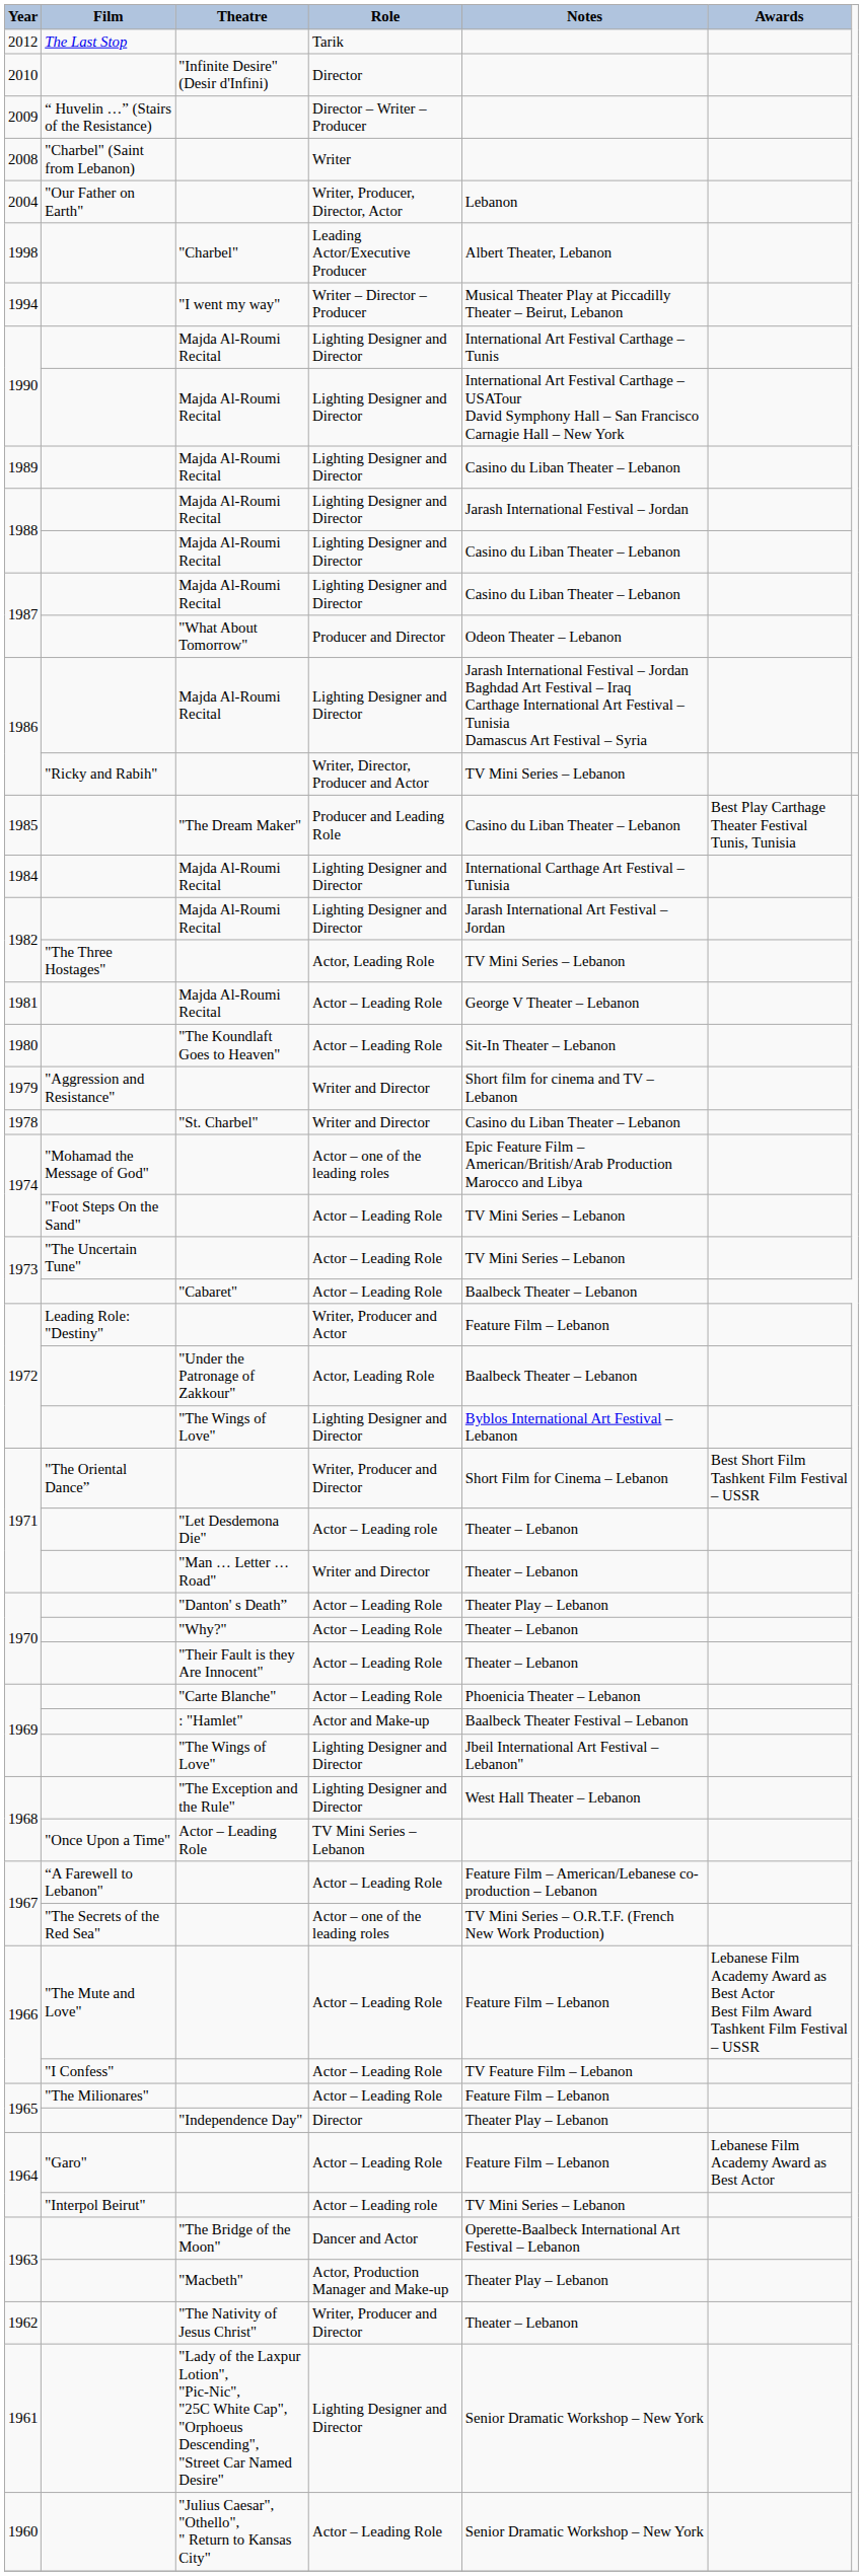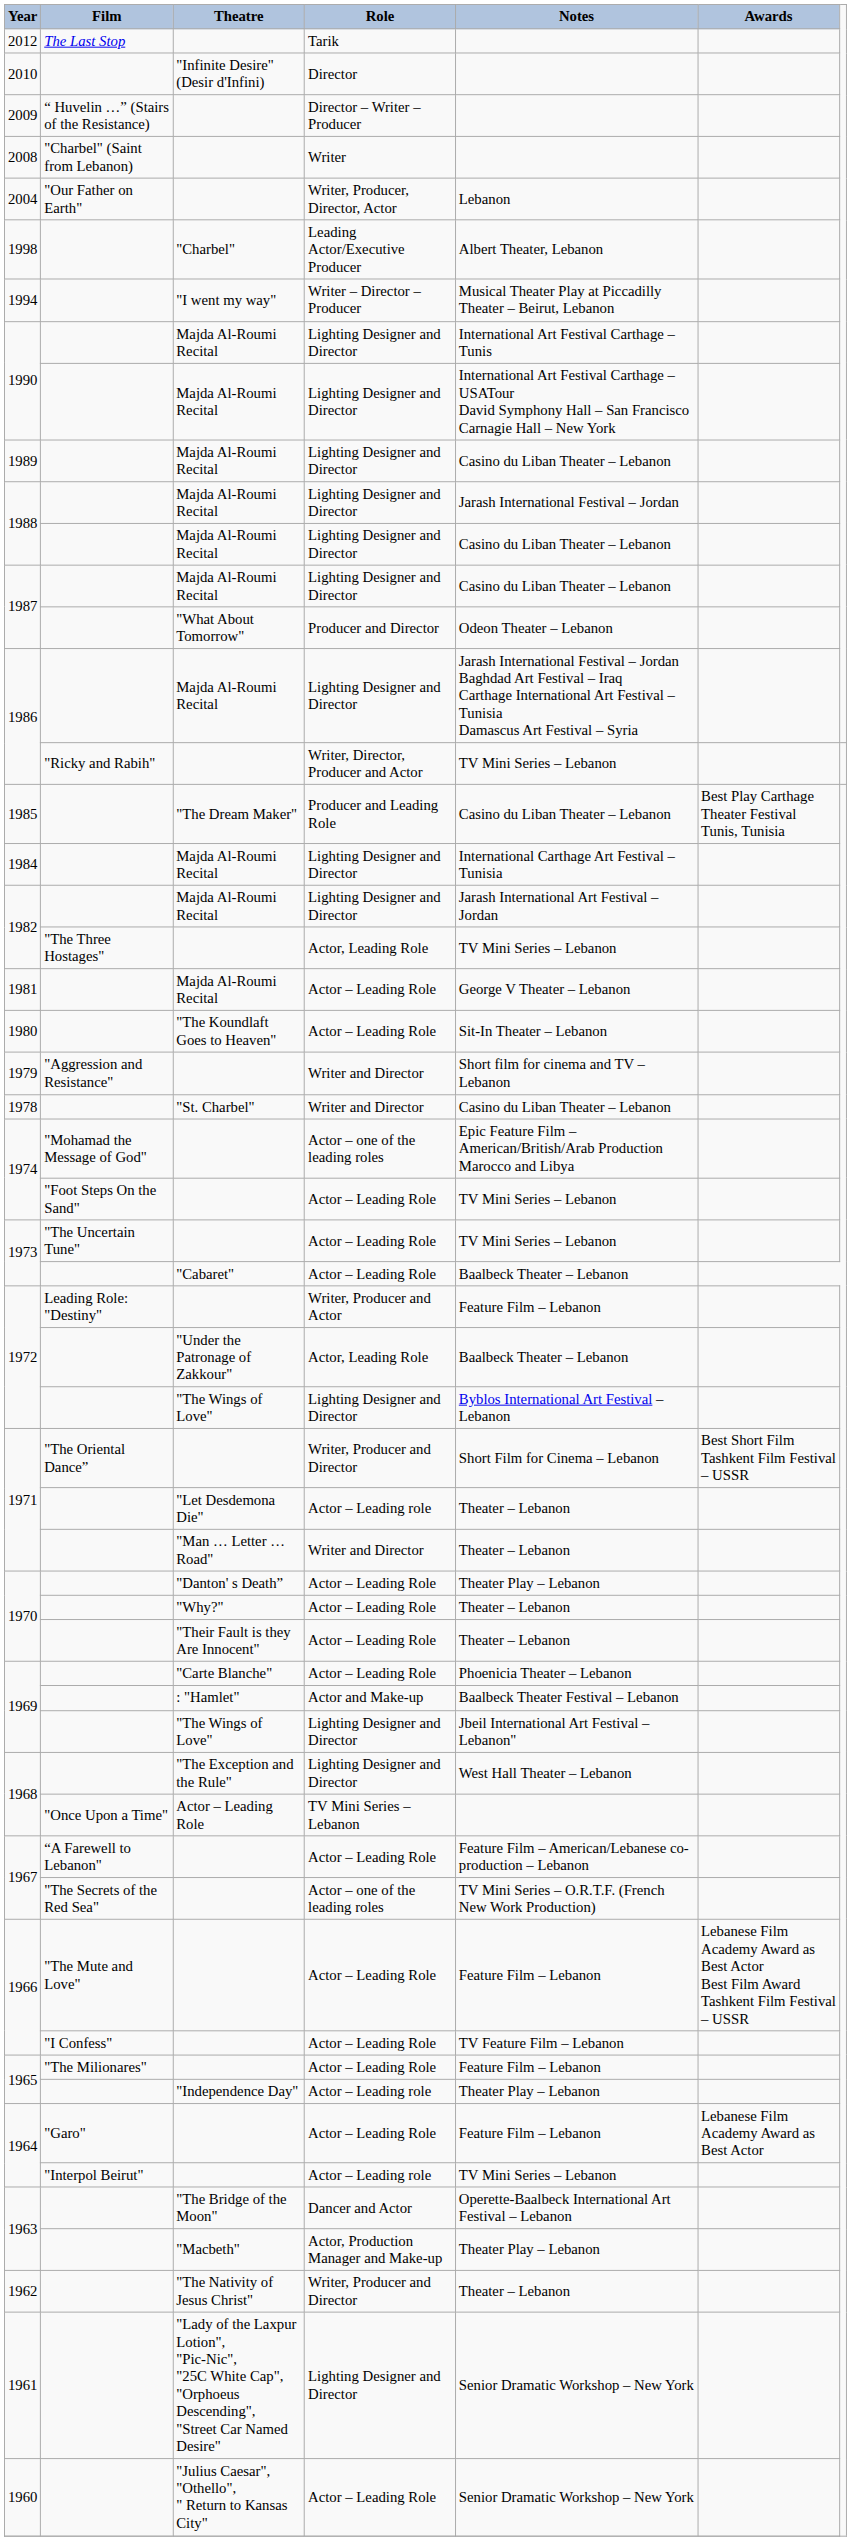 <table class="wikitable" style="font-size:95%;">
 <tr style="text-align:center;">
 <th style="background:#B0C4DE;">Year</th>
 <th style="background:#B0C4DE;">Film</th>
 <th style="background:#B0C4DE;">Theatre</th>
 <th style="background:#B0C4DE;">Role</th>
 <th style="background:#B0C4DE;">Notes</th>
 <th style="background:#B0C4DE;">Awards</th>
 </tr>
 <tr>
 <td>2012</td>
 <td><em><a href='#'>The Last Stop</a></em></td>
 <td></td>
 <td>Tarik</td>
 <td></td>
 <td></td>
 </tr>
 <tr>
 <td>2010</td>
 <td></td>
 <td>"Infinite Desire" (Desir d'Infini)</td>
 <td>Director</td>
 <td></td>
 <td></td>
 </tr>
 <tr>
 <td>2009</td>
 <td>“ Huvelin …” (Stairs of the Resistance)</td>
 <td></td>
 <td>Director – Writer – Producer</td>
 <td></td>
 <td></td>
 </tr>
 <tr>
 <td>2008</td>
 <td>"Charbel" (Saint from Lebanon)</td>
 <td></td>
 <td>Writer</td>
 <td></td>
 <td></td>
 </tr>
 <tr>
 <td>2004</td>
 <td>"Our Father on Earth"</td>
 <td></td>
 <td>Writer, Producer, Director, Actor</td>
 <td>Lebanon</td>
 <td></td>
 </tr>
 <tr>
 <td>1998</td>
 <td></td>
 <td>"Charbel"</td>
 <td>Leading Actor/Executive Producer</td>
 <td>Albert Theater, Lebanon</td>
 <td></td>
 </tr>
 <tr>
 <td>1994</td>
 <td></td>
 <td>"I went my way"</td>
 <td>Writer – Director – Producer</td>
 <td>Musical Theater Play at Piccadilly Theater – Beirut, Lebanon</td>
 <td></td>
 </tr>
 <tr>
 <td rowspan="2">1990</td>
 <td></td>
 <td>Majda Al-Roumi Recital</td>
 <td>Lighting Designer and Director</td>
 <td>International Art Festival Carthage – Tunis</td>
 <td></td>
 </tr>
 <tr>
 <td></td>
 <td>Majda Al-Roumi Recital</td>
 <td>Lighting Designer and Director</td>
 <td>International Art Festival Carthage – USATour <br> David Symphony Hall – San Francisco <br> Carnagie Hall – New York</td>
 <td></td>
 </tr>
 <tr>
 <td>1989</td>
 <td></td>
 <td>Majda Al-Roumi Recital</td>
 <td>Lighting Designer and Director</td>
 <td>Casino du Liban Theater – Lebanon</td>
 <td></td>
 </tr>
 <tr>
 <td rowspan="2">1988</td>
 <td></td>
 <td>Majda Al-Roumi Recital</td>
 <td>Lighting Designer and Director</td>
 <td>Jarash International Festival – Jordan</td>
 <td></td>
 </tr>
 <tr>
 <td></td>
 <td>Majda Al-Roumi Recital</td>
 <td>Lighting Designer and Director</td>
 <td>Casino du Liban Theater – Lebanon</td>
 <td></td>
 </tr>
 <tr>
 <td rowspan="2">1987</td>
 <td></td>
 <td>Majda Al-Roumi Recital</td>
 <td>Lighting Designer and Director</td>
 <td>Casino du Liban Theater – Lebanon</td>
 <td></td>
 </tr>
 <tr>
 <td></td>
 <td>"What About Tomorrow"</td>
 <td>Producer and Director</td>
 <td>Odeon Theater – Lebanon</td>
 <td></td>
 </tr>
 <tr>
 <td rowspan="2">1986</td>
 <td></td>
 <td>Majda Al-Roumi Recital</td>
 <td>Lighting Designer and Director</td>
 <td>Jarash International Festival – Jordan <br> Baghdad Art Festival – Iraq <br> Carthage International Art Festival – Tunisia <br> Damascus Art Festival – Syria <br></td>
 <td></td>
 </tr>
 <tr>
 <td>"Ricky and Rabih"</td>
 <td></td>
 <td>Writer, Director, Producer and Actor</td>
 <td>TV Mini Series – Lebanon</td>
 <td></td>
 <td></td>
 </tr>
 <tr>
 <td>1985</td>
 <td></td>
 <td>"The Dream Maker"</td>
 <td>Producer and Leading Role</td>
 <td>Casino du Liban Theater – Lebanon</td>
 <td>Best Play Carthage Theater Festival Tunis, Tunisia</td>
 </tr>
 <tr>
 <td>1984</td>
 <td></td>
 <td>Majda Al-Roumi Recital</td>
 <td>Lighting Designer and Director</td>
 <td>International Carthage Art Festival – Tunisia</td>
 <td></td>
 </tr>
 <tr>
 <td rowspan="2">1982</td>
 <td></td>
 <td>Majda Al-Roumi Recital</td>
 <td>Lighting Designer and Director</td>
 <td>Jarash International Art Festival – Jordan</td>
 <td></td>
 </tr>
 <tr>
 <td>"The Three Hostages"</td>
 <td></td>
 <td>Actor, Leading Role</td>
 <td>TV Mini Series – Lebanon</td>
 <td></td>
 </tr>
 <tr>
 <td>1981</td>
 <td></td>
 <td>Majda Al-Roumi Recital</td>
 <td>Actor – Leading Role</td>
 <td>George V Theater – Lebanon</td>
 <td></td>
 </tr>
 <tr>
 <td>1980</td>
 <td></td>
 <td>"The Koundlaft Goes to Heaven"</td>
 <td>Actor – Leading Role</td>
 <td>Sit-In Theater – Lebanon</td>
 <td></td>
 </tr>
 <tr>
 <td>1979</td>
 <td>"Aggression and Resistance"</td>
 <td></td>
 <td>Writer and Director</td>
 <td>Short film for cinema and TV – Lebanon</td>
 <td></td>
 </tr>
 <tr>
 <td>1978</td>
 <td></td>
 <td>"St. Charbel"</td>
 <td>Writer and Director</td>
 <td>Casino du Liban Theater – Lebanon</td>
 <td></td>
 </tr>
 <tr>
 <td rowspan="2">1974</td>
 <td>"Mohamad the Message of God"</td>
 <td></td>
 <td>Actor – one of the leading roles</td>
 <td>Epic Feature Film – American/British/Arab Production Marocco and Libya</td>
 <td></td>
 </tr>
 <tr>
 <td>"Foot Steps On the Sand"</td>
 <td></td>
 <td>Actor – Leading Role</td>
 <td>TV Mini Series – Lebanon</td>
 <td></td>
 </tr>
 <tr>
 <td rowspan="2">1973</td>
 <td>"The Uncertain Tune"</td>
 <td></td>
 <td>Actor – Leading Role</td>
 <td>TV Mini Series – Lebanon</td>
 <td></td>
 </tr>
 <tr>
 <td></td>
 <td>"Cabaret"</td>
 <td>Actor – Leading Role</td>
 <td>Baalbeck Theater – Lebanon</td>
 </tr>
 <tr>
 <td rowspan="3">1972</td>
 <td>Leading Role: "Destiny"</td>
 <td></td>
 <td>Writer, Producer and Actor</td>
 <td>Feature Film – Lebanon</td>
 <td></td>
 </tr>
 <tr>
 <td></td>
 <td>"Under the Patronage of Zakkour"</td>
 <td>Actor, Leading Role</td>
 <td>Baalbeck Theater – Lebanon</td>
 <td></td>
 </tr>
 <tr>
 <td></td>
 <td>"The Wings of Love"</td>
 <td>Lighting Designer and Director</td>
 <td><a href='#'>Byblos International Art Festival</a> – Lebanon</td>
 <td></td>
 </tr>
 <tr>
 <td rowspan="3">1971</td>
 <td>"The Oriental Dance”</td>
 <td></td>
 <td>Writer, Producer and Director</td>
 <td>Short Film for Cinema – Lebanon</td>
 <td>Best Short Film Tashkent Film Festival – USSR</td>
 </tr>
 <tr>
 <td></td>
 <td>"Let Desdemona Die"</td>
 <td>Actor – Leading role</td>
 <td>Theater – Lebanon</td>
 <td></td>
 </tr>
 <tr>
 <td></td>
 <td>"Man … Letter … Road"</td>
 <td>Writer and Director</td>
 <td>Theater – Lebanon</td>
 <td></td>
 </tr>
 <tr>
 <td rowspan="3">1970</td>
 <td></td>
 <td>"Danton' s Death”</td>
 <td>Actor – Leading Role</td>
 <td>Theater Play – Lebanon</td>
 <td></td>
 </tr>
 <tr>
 <td></td>
 <td>"Why?"</td>
 <td>Actor – Leading Role</td>
 <td>Theater – Lebanon</td>
 <td></td>
 </tr>
 <tr>
 <td></td>
 <td>"Their Fault is they Are Innocent"</td>
 <td>Actor – Leading Role</td>
 <td>Theater – Lebanon</td>
 <td></td>
 </tr>
 <tr>
 <td rowspan="3">1969</td>
 <td></td>
 <td>"Carte Blanche"</td>
 <td>Actor – Leading Role</td>
 <td>Phoenicia Theater – Lebanon</td>
 <td></td>
 </tr>
 <tr>
 <td></td>
 <td>: "Hamlet"</td>
 <td>Actor and Make-up</td>
 <td>Baalbeck Theater Festival – Lebanon</td>
 <td></td>
 </tr>
 <tr>
 <td></td>
 <td>"The Wings of Love"</td>
 <td>Lighting Designer and Director</td>
 <td>Jbeil International Art Festival – Lebanon"</td>
 <td></td>
 </tr>
 <tr>
 <td rowspan="2">1968</td>
 <td></td>
 <td>"The Exception and the Rule"</td>
 <td>Lighting Designer and Director</td>
 <td>West Hall Theater – Lebanon</td>
 <td></td>
 </tr>
 <tr>
 <td>"Once Upon a Time"</td>
 <td>Actor – Leading Role</td>
 <td>TV Mini Series – Lebanon</td>
 <td></td>
 <td></td>
 </tr>
 <tr>
 <td rowspan="2">1967</td>
 <td>“A Farewell to Lebanon"</td>
 <td></td>
 <td>Actor – Leading Role</td>
 <td>Feature Film – American/Lebanese co-production – Lebanon</td>
 <td></td>
 </tr>
 <tr>
 <td>"The Secrets of the Red Sea"</td>
 <td></td>
 <td>Actor – one of the leading roles</td>
 <td>TV Mini Series – O.R.T.F. (French New Work Production)</td>
 <td></td>
 </tr>
 <tr>
 <td rowspan="2">1966</td>
 <td>"The Mute and Love"</td>
 <td></td>
 <td>Actor – Leading Role</td>
 <td>Feature Film – Lebanon</td>
 <td>Lebanese Film Academy Award as Best Actor <br> Best Film Award Tashkent Film Festival – USSR</td>
 </tr>
 <tr>
 <td>"I Confess"</td>
 <td></td>
 <td>Actor – Leading Role</td>
 <td>TV Feature Film – Lebanon</td>
 <td></td>
 </tr>
 <tr>
 <td rowspan="2">1965</td>
 <td>"The Milionares"</td>
 <td></td>
 <td>Actor – Leading Role</td>
 <td>Feature Film – Lebanon</td>
 <td></td>
 </tr>
 <tr>
 <td></td>
 <td>"Independence Day"</td>
-<td>Director</td>
+<td>Actor – Leading role</td>
 <td>Theater Play – Lebanon</td>
 <td></td>
 </tr>
 <tr>
 <td rowspan="2">1964</td>
 <td>"Garo"</td>
 <td></td>
 <td>Actor – Leading Role</td>
 <td>Feature Film – Lebanon</td>
 <td>Lebanese Film Academy Award as Best Actor</td>
 </tr>
 <tr>
 <td>"Interpol Beirut"</td>
 <td></td>
 <td>Actor – Leading role</td>
 <td>TV Mini Series – Lebanon</td>
 <td></td>
 </tr>
 <tr>
 <td rowspan="2">1963</td>
 <td></td>
 <td>"The Bridge of the Moon"</td>
 <td>Dancer and Actor</td>
 <td>Operette-Baalbeck International Art Festival – Lebanon</td>
 <td></td>
 </tr>
 <tr>
 <td></td>
 <td>"Macbeth"</td>
 <td>Actor, Production Manager and Make-up</td>
 <td>Theater Play – Lebanon</td>
 <td></td>
 </tr>
 <tr>
 <td>1962</td>
 <td></td>
 <td>"The Nativity of Jesus Christ"</td>
 <td>Writer, Producer and Director</td>
 <td>Theater – Lebanon</td>
 <td></td>
 </tr>
 <tr>
 <td>1961</td>
 <td></td>
 <td>"Lady of the Laxpur Lotion", <br> "Pic-Nic", <br> "25C White Cap", <br> "Orphoeus Descending", <br> "Street Car Named Desire"</td>
 <td>Lighting Designer and Director</td>
 <td>Senior Dramatic Workshop – New York</td>
 <td></td>
 </tr>
 <tr>
 <td>1960</td>
 <td></td>
 <td>"Julius Caesar", <br> "Othello", <br> " Return to Kansas City"</td>
 <td>Actor – Leading Role</td>
 <td>Senior Dramatic Workshop – New York</td>
 <td></td>
 </tr>
 <tr>
 </tr>
 </table>
